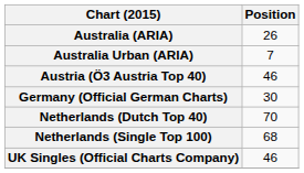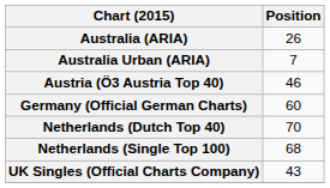 <table class="wikitable sortable plainrowheaders" style="text-align:center">
 <tr>
 <th scope="col">Chart (2015)</th>
 <th scope="col">Position</th>
 </tr>
 <tr>
 <th scope="row">Australia (ARIA)</th>
 <td>26</td>
 </tr>
 <tr>
 <th scope="row">Australia Urban (ARIA)</th>
 <td align="center">7</td>
 </tr>
 <tr>
 <th scope="row">Austria (Ö3 Austria Top 40)</th>
 <td>46</td>
 </tr>
 <tr>
 <th scope="row">Germany (Official German Charts)</th>
-<td style="text-align:center;">30</td>
+<td style="text-align:center;">60</td>
 </tr>
 <tr>
 <th scope="row">Netherlands (Dutch Top 40)</th>
 <td style="text-align:center;">70</td>
 </tr>
 <tr>
 <th scope="row">Netherlands (Single Top 100)</th>
 <td style="text-align:center;">68</td>
 </tr>
 <tr>
 <th scope="row">UK Singles (Official Charts Company)</th>
-<td>46</td>
+<td>43</td>
 </tr>
 <tr>
 </tr>
 </table>
